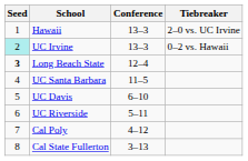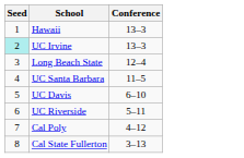 <table class="wikitable" style="white-space:nowrap; font-size:95%;text-align:center">
 <tr>
 <th>Seed</th>
 <th>School</th>
 <th>Conference</th>
-<th>Tiebreaker</th>
 </tr>
 <tr>
 <td>1</td>
 <td align=left><a href='#'>Hawaii</a></td>
 <td>13–3</td>
-<td align=left>2–0 vs. UC Irvine</td>
 </tr>
 <tr>
 <td style="background: paleturquoise;">2</td>
 <td align=left><a href='#'>UC Irvine</a></td>
 <td>13–3</td>
-<td align=left>0–2 vs. Hawaii</td>
 </tr>
 <tr>
-<td><strong>3</strong></td>
+<td>3</td>
 <td align=left><a href='#'>Long Beach State</a></td>
 <td>12–4</td>
-<td align=left></td>
 </tr>
 <tr>
 <td>4</td>
 <td align=left><a href='#'>UC Santa Barbara</a></td>
 <td>11–5</td>
-<td align=left></td>
 </tr>
 <tr>
 <td>5</td>
 <td align=left><a href='#'>UC Davis</a></td>
 <td>6–10</td>
-<td align=left></td>
 </tr>
 <tr>
 <td>6</td>
 <td align=left><a href='#'>UC Riverside</a></td>
 <td>5–11</td>
-<td align=left></td>
 </tr>
 <tr>
 <td>7</td>
 <td align=left><a href='#'>Cal Poly</a></td>
 <td>4–12</td>
-<td align=left></td>
 </tr>
 <tr>
 <td>8</td>
 <td align=left><a href='#'>Cal State Fullerton</a></td>
 <td>3–13</td>
-<td align=left></td>
 </tr>
 </table>
